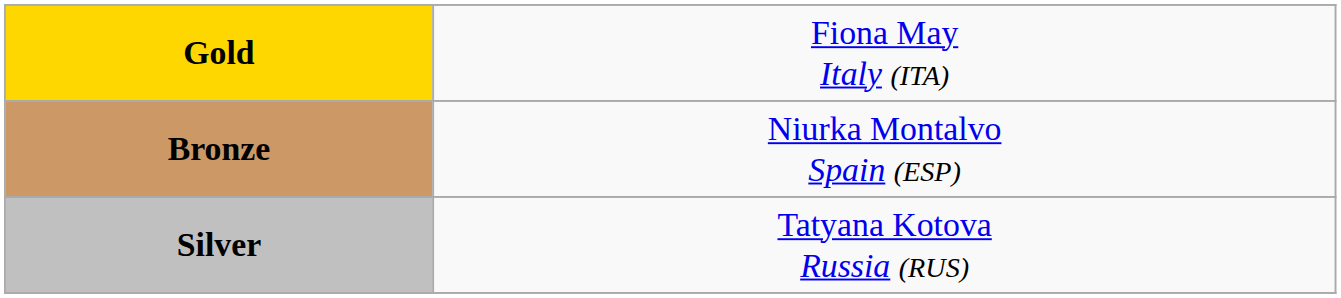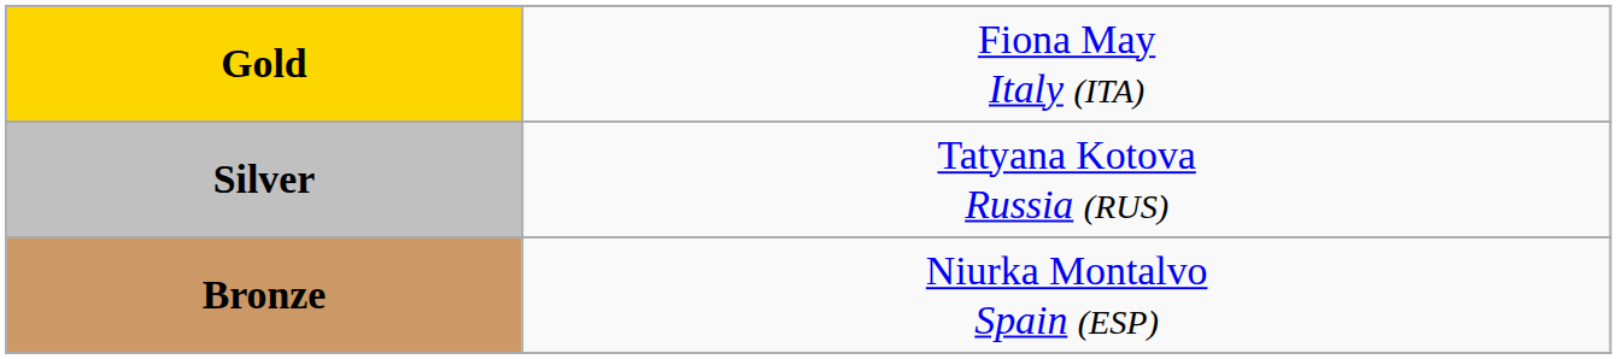 <table class="wikitable" style=" text-align:center; font-size:110%;" width="35%">
 <tr>
 <td bgcolor="gold"><strong>Gold</strong></td>
 <td> <a href='#'>Fiona May</a><br><em><a href='#'>Italy</a> <small>(ITA)</small></em></td>
 </tr>
 <tr>
+<td bgcolor="silver"><strong>Silver</strong></td>
+<td> <a href='#'>Tatyana Kotova</a><br><em><a href='#'>Russia</a> <small>(RUS)</small></em></td>
+</tr>
+<tr>
 <td bgcolor="CC9966"><strong>Bronze</strong></td>
 <td> <a href='#'>Niurka Montalvo</a><br><em><a href='#'>Spain</a> <small>(ESP)</small></em></td>
 </tr>
-<tr>
-<td bgcolor="silver"><strong>Silver</strong></td>
-<td> <a href='#'>Tatyana Kotova</a><br><em><a href='#'>Russia</a> <small>(RUS)</small></em></td>
-</tr>
 </table>
